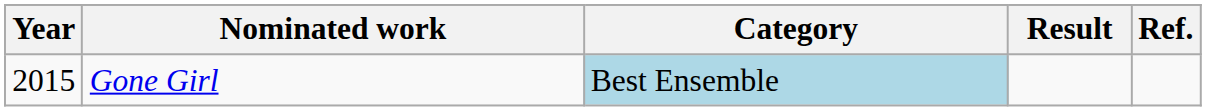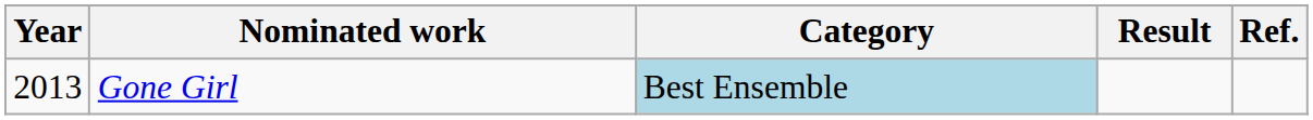 <table class=wikitable>
 <tr>
 <th scope="col" style="width:1em;">Year</th>
 <th scope="col" style="width:39em;">Nominated work</th>
 <th scope="col" style="width:33em;">Category</th>
 <th scope="col" style="width:5em;">Result</th>
 <th scope="col" style="width:1em;">Ref.</th>
 </tr>
 <tr>
-<td>2015</td>
+<td>2013</td>
 <td><em><a href='#'>Gone Girl</a></em></td>
 <td style="background: lightblue;">Best Ensemble</td>
 <td></td>
 <td style="text-align:center;"></td>
 </tr>
 </table>
